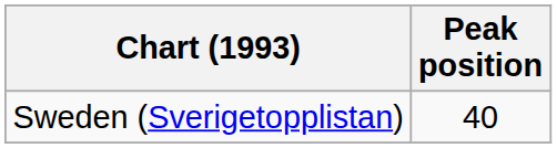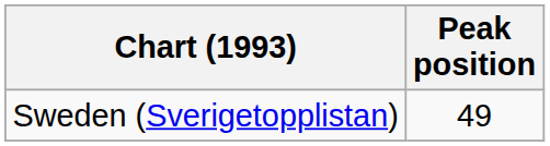 <table class="wikitable">
 <tr>
 <th>Chart (1993)</th>
 <th>Peak<br>position</th>
 </tr>
 <tr>
 <td>Sweden (<a href='#'>Sverigetopplistan</a>)</td>
-<td align="center">40</td>
+<td align="center">49</td>
 </tr>
 </table>
